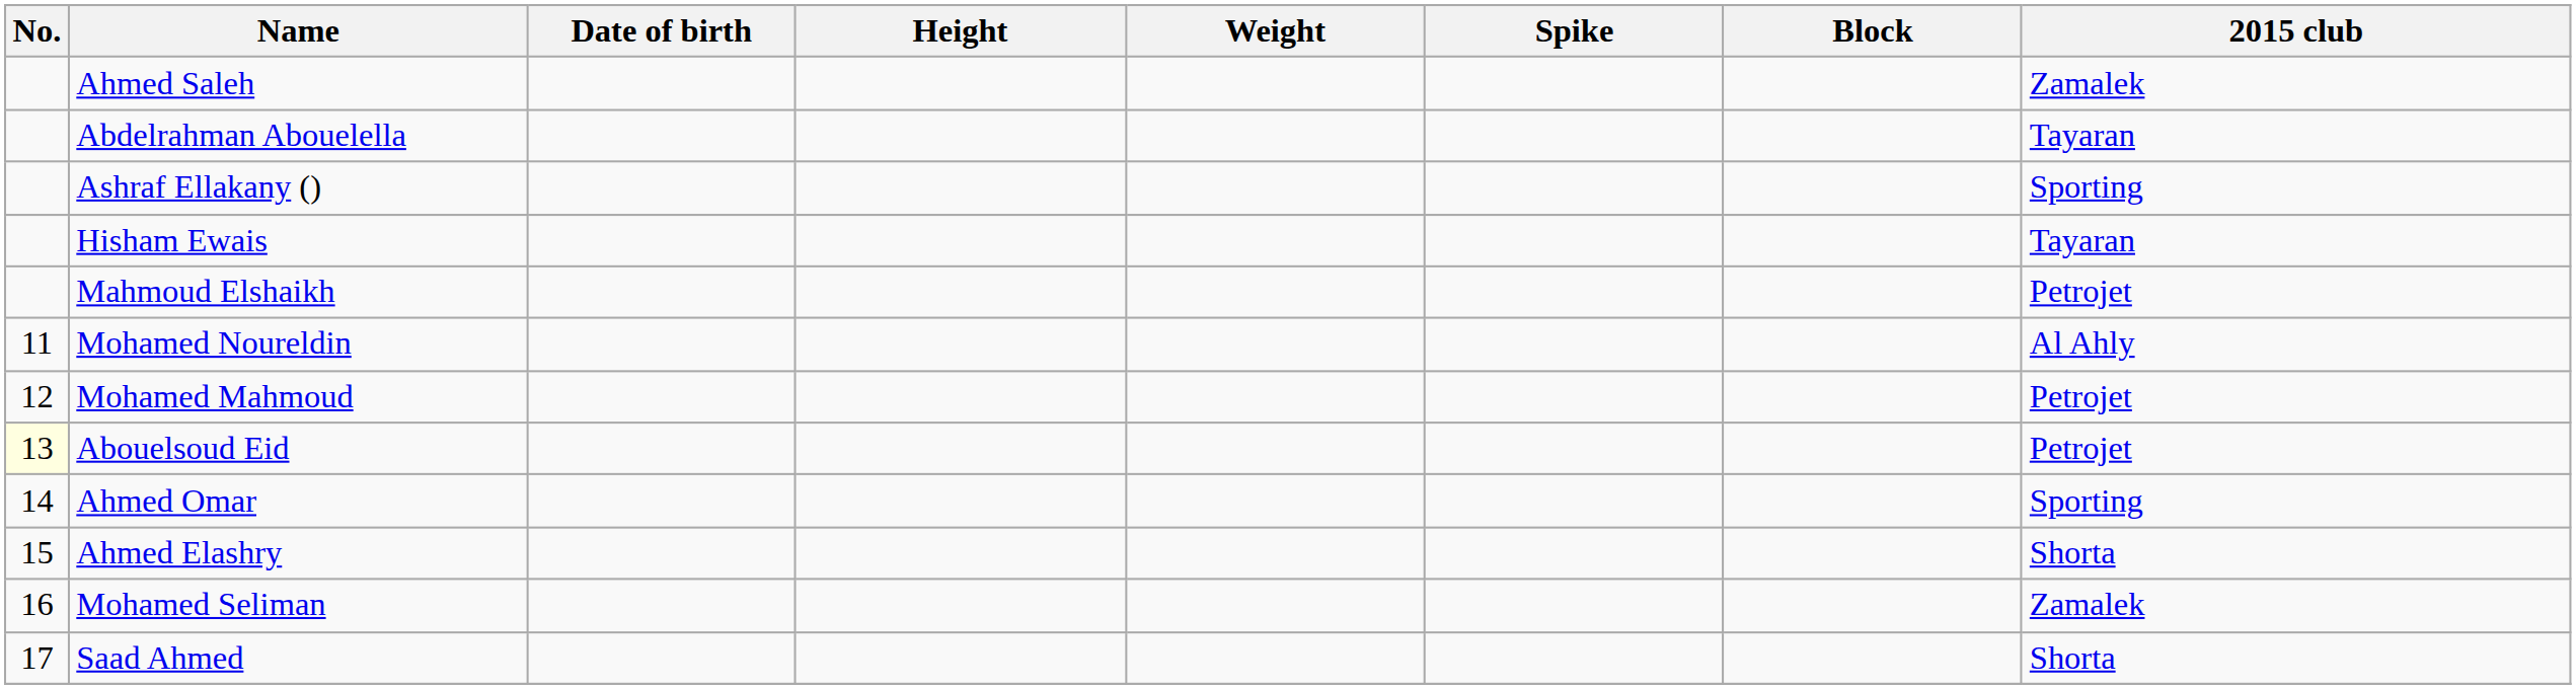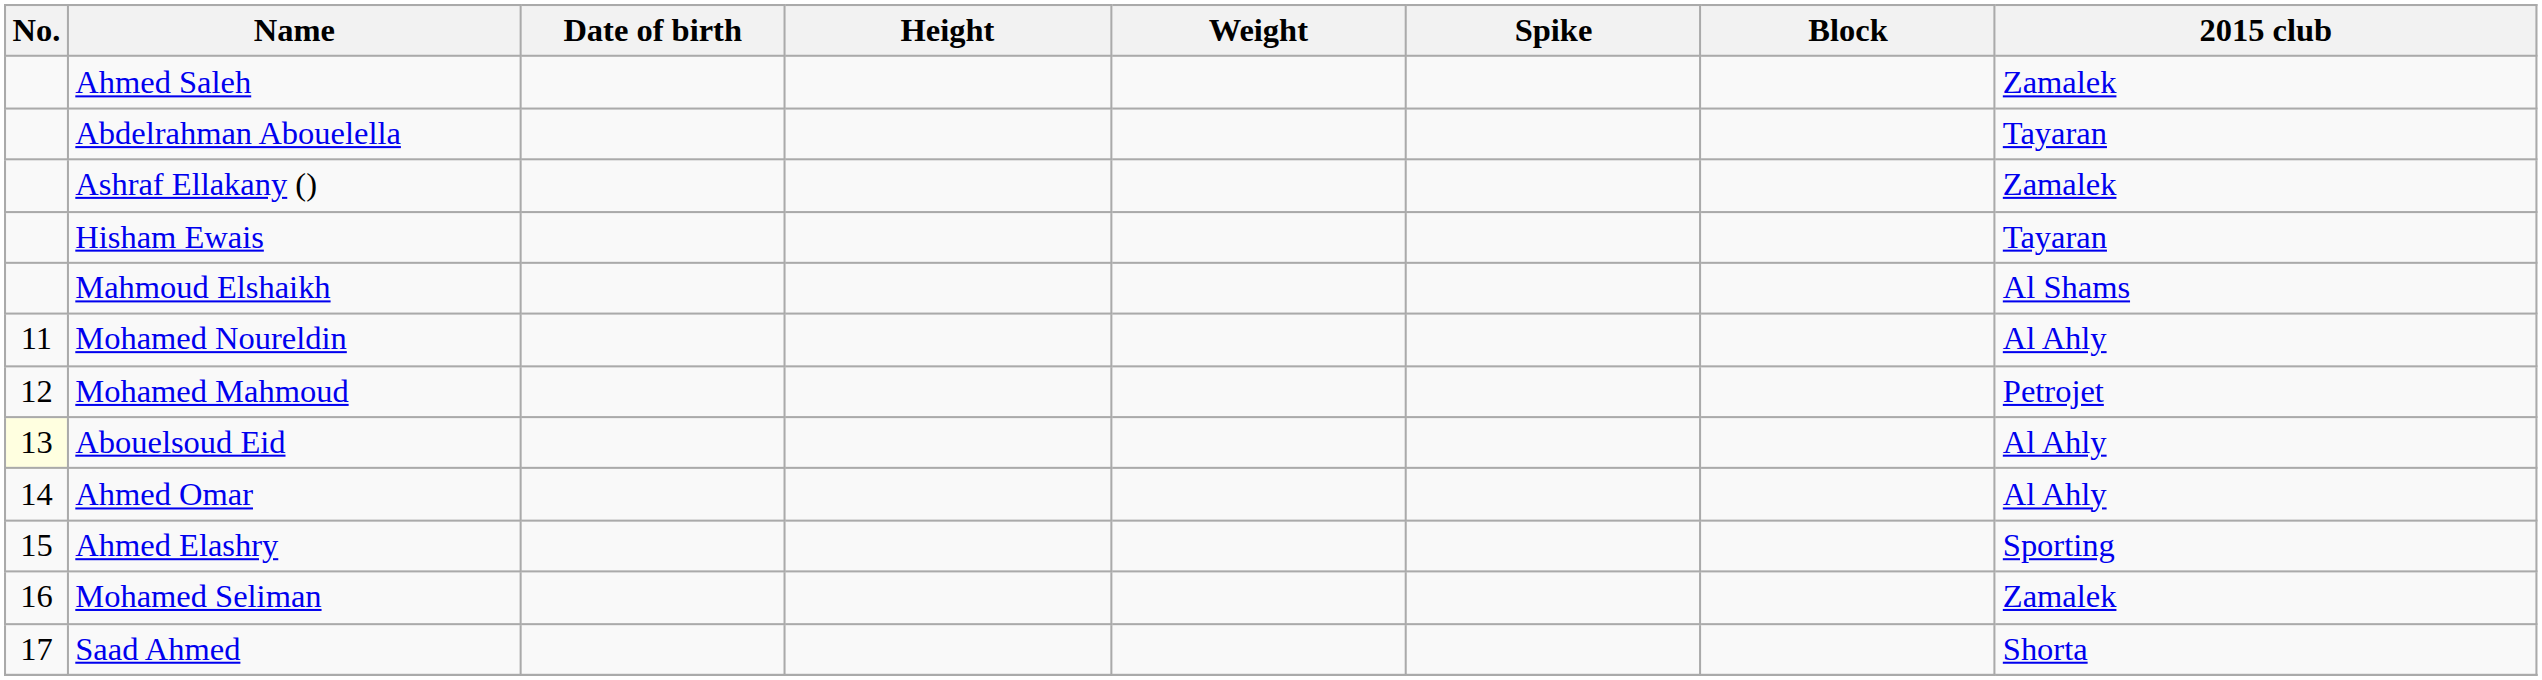 <table class="wikitable sortable" style="font-size:100%; text-align:center;">
 <tr>
 <th>No.</th>
 <th style="width:14em">Name</th>
 <th style="width:8em">Date of birth</th>
 <th style="width:10em">Height</th>
 <th style="width:9em">Weight</th>
 <th style="width:9em">Spike</th>
 <th style="width:9em">Block</th>
 <th style="width:17em">2015 club</th>
 </tr>
 <tr>
 <td></td>
 <td align=left><a href='#'>Ahmed Saleh</a></td>
 <td align=right></td>
 <td></td>
 <td></td>
 <td></td>
 <td></td>
 <td align=left> <a href='#'>Zamalek</a></td>
 </tr>
 <tr>
 <td></td>
 <td align=left><a href='#'>Abdelrahman Abouelella</a></td>
 <td align=right></td>
 <td></td>
 <td></td>
 <td></td>
 <td></td>
 <td align=left> <a href='#'>Tayaran</a></td>
 </tr>
 <tr>
 <td></td>
 <td align=left><a href='#'>Ashraf Ellakany</a> ()</td>
 <td align=right></td>
 <td></td>
 <td></td>
 <td></td>
 <td></td>
-<td align=left> <a href='#'>Sporting</a></td>
+<td align=left> <a href='#'>Zamalek</a></td>
 </tr>
 <tr>
 <td></td>
 <td align=left><a href='#'>Hisham Ewais</a></td>
 <td align=right></td>
 <td></td>
 <td></td>
 <td></td>
 <td></td>
 <td align=left> <a href='#'>Tayaran</a></td>
 </tr>
 <tr>
 <td></td>
 <td align=left><a href='#'>Mahmoud Elshaikh</a></td>
 <td align=right></td>
 <td></td>
 <td></td>
 <td></td>
 <td></td>
-<td align=left> <a href='#'>Petrojet</a></td>
+<td align=left> <a href='#'>Al Shams</a></td>
 </tr>
 <tr>
 <td>11</td>
 <td align=left><a href='#'>Mohamed Noureldin</a></td>
 <td align=right></td>
 <td></td>
 <td></td>
 <td></td>
 <td></td>
 <td align=left> <a href='#'>Al Ahly</a></td>
 </tr>
 <tr>
 <td>12</td>
 <td align=left><a href='#'>Mohamed Mahmoud</a></td>
 <td align=right></td>
 <td></td>
 <td></td>
 <td></td>
 <td></td>
 <td align=left> <a href='#'>Petrojet</a></td>
 </tr>
 <tr>
 <td style="background: lightyellow;">13</td>
 <td align=left><a href='#'>Abouelsoud Eid</a></td>
 <td align=right></td>
 <td></td>
 <td></td>
 <td></td>
 <td></td>
-<td align=left> <a href='#'>Petrojet</a></td>
+<td align=left> <a href='#'>Al Ahly</a></td>
 </tr>
 <tr>
 <td>14</td>
 <td align=left><a href='#'>Ahmed Omar</a></td>
 <td align=right></td>
 <td></td>
 <td></td>
 <td></td>
 <td></td>
-<td align=left> <a href='#'>Sporting</a></td>
+<td align=left> <a href='#'>Al Ahly</a></td>
 </tr>
 <tr>
 <td>15</td>
 <td align=left><a href='#'>Ahmed Elashry</a></td>
 <td align=right></td>
 <td></td>
 <td></td>
 <td></td>
 <td></td>
-<td align=left> <a href='#'>Shorta</a></td>
+<td align=left> <a href='#'>Sporting</a></td>
 </tr>
 <tr>
 <td>16</td>
 <td align=left><a href='#'>Mohamed Seliman</a></td>
 <td align=right></td>
 <td></td>
 <td></td>
 <td></td>
 <td></td>
 <td align=left> <a href='#'>Zamalek</a></td>
 </tr>
 <tr>
 <td>17</td>
 <td align=left><a href='#'>Saad Ahmed</a></td>
 <td align=right></td>
 <td></td>
 <td></td>
 <td></td>
 <td></td>
 <td align=left> <a href='#'>Shorta</a></td>
 </tr>
 <tr>
 </tr>
 </table>
